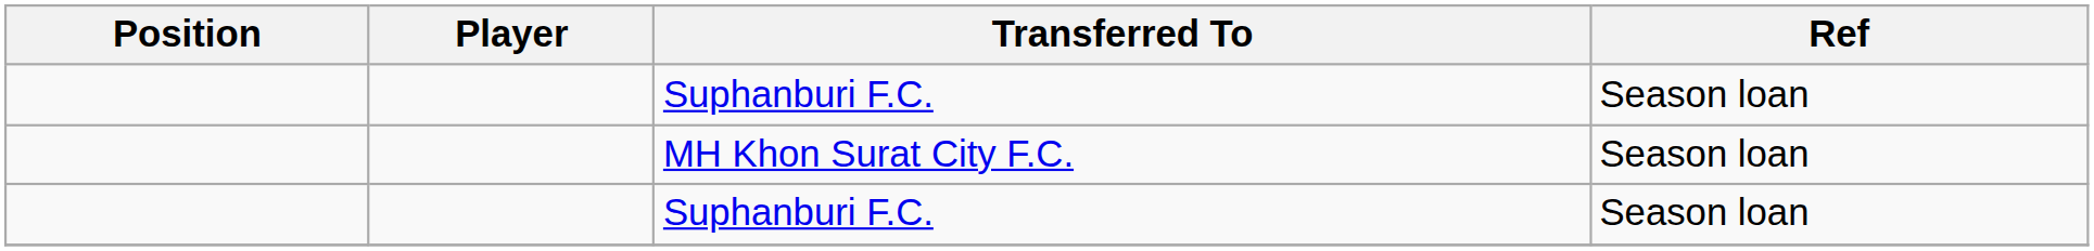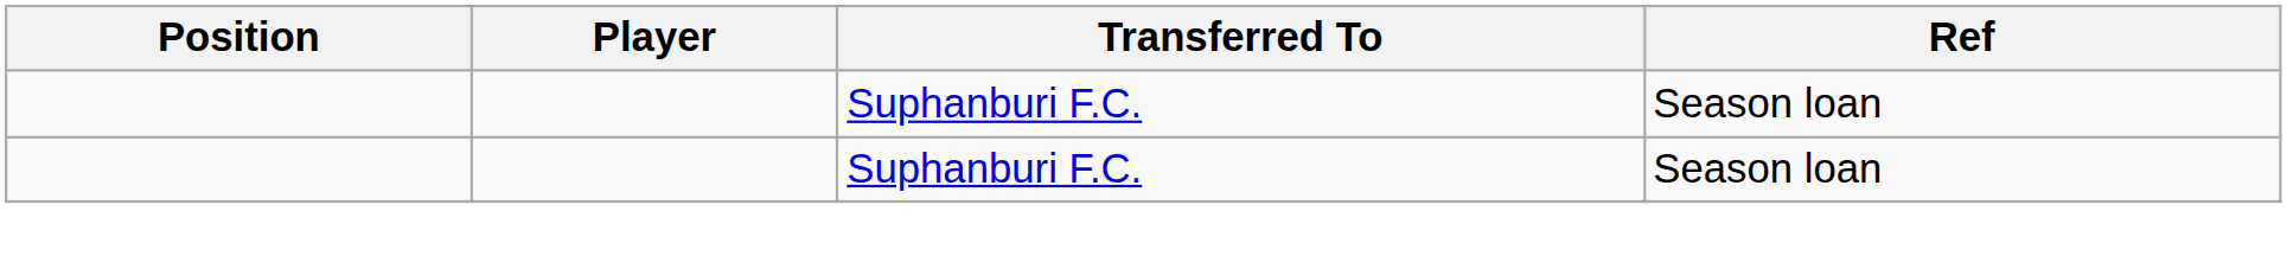 <table class="wikitable sortable" style="width:70%; text-align:center; font-size:100%; text-align:left;">
 <tr>
 <th><strong>Position</strong></th>
 <th><strong>Player</strong></th>
 <th><strong>Transferred To</strong></th>
 <th><strong>Ref</strong></th>
 </tr>
 <tr>
 <td></td>
 <td></td>
 <td> <a href='#'>Suphanburi F.C.</a></td>
 <td>Season loan </td>
 </tr>
 <tr>
 <td></td>
 <td></td>
-<td> <a href='#'>MH Khon Surat City F.C.</a></td>
-<td>Season loan </td>
-</tr>
-<tr>
-<td></td>
-<td></td>
 <td> <a href='#'>Suphanburi F.C.</a></td>
 <td>Season loan </td>
 </tr>
 <tr>
 </tr>
 </table>
